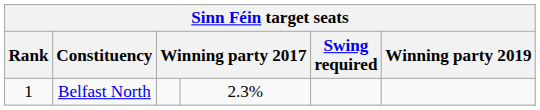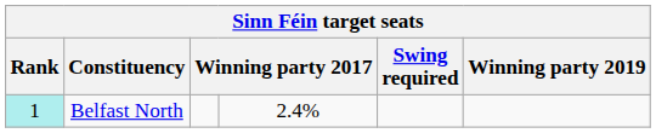 <table class="wikitable plainrowheaders sortable" style="text-align:center">
 <tr>
 <th colspan=7><a href='#'>Sinn Féin</a> target seats</th>
 </tr>
 <tr>
 <th>Rank</th>
 <th>Constituency</th>
 <th colspan=2>Winning party 2017</th>
 <th><a href='#'>Swing</a><br>required</th>
 <th colspan=2>Winning party 2019</th>
 </tr>
 <tr>
-<td>1</td>
+<td style="background: paleturquoise;">1</td>
 <td><a href='#'>Belfast North</a></td>
 <td></td>
-<td>2.3%</td>
+<td>2.4%</td>
 <td></td>
 </tr>
 </table>
